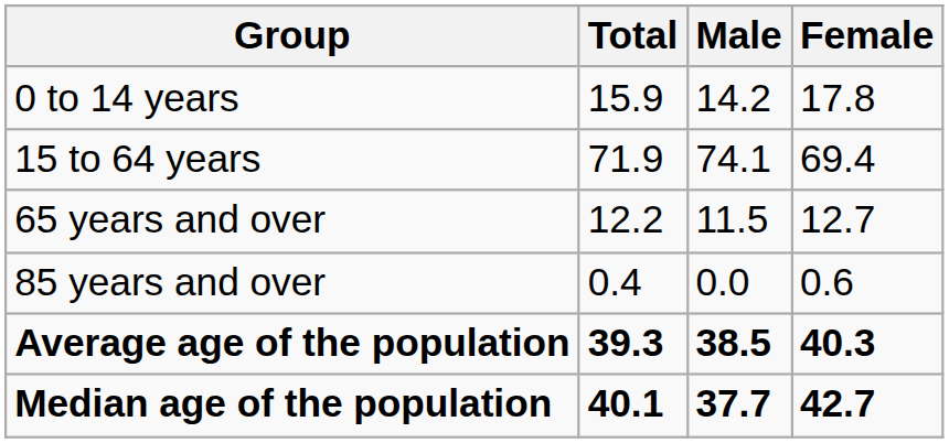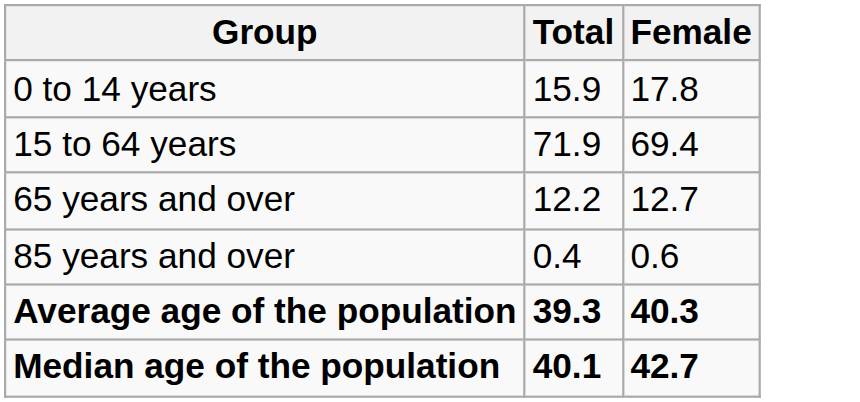 <table class="wikitable">
 <tr>
 <th>Group</th>
 <th>Total</th>
-<th>Male</th>
 <th>Female</th>
 </tr>
 <tr>
 <td>0 to 14 years</td>
 <td>15.9</td>
-<td>14.2</td>
 <td>17.8</td>
 </tr>
 <tr>
 <td>15 to 64 years</td>
 <td>71.9</td>
-<td>74.1</td>
 <td>69.4</td>
 </tr>
 <tr>
 <td>65 years and over</td>
 <td>12.2</td>
-<td>11.5</td>
 <td>12.7</td>
 </tr>
 <tr>
 <td>85 years and over</td>
 <td>0.4</td>
-<td>0.0</td>
 <td>0.6</td>
 </tr>
 <tr>
 <td><strong>Average age of the population</strong></td>
 <td><strong>39.3</strong></td>
-<td><strong>38.5</strong></td>
 <td><strong>40.3</strong></td>
 </tr>
 <tr>
 <td><strong>Median age of the population</strong></td>
 <td><strong>40.1</strong></td>
-<td><strong>37.7</strong></td>
 <td><strong>42.7</strong></td>
 </tr>
 </table>
